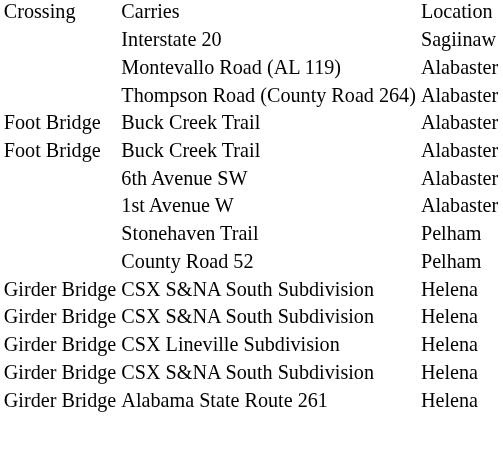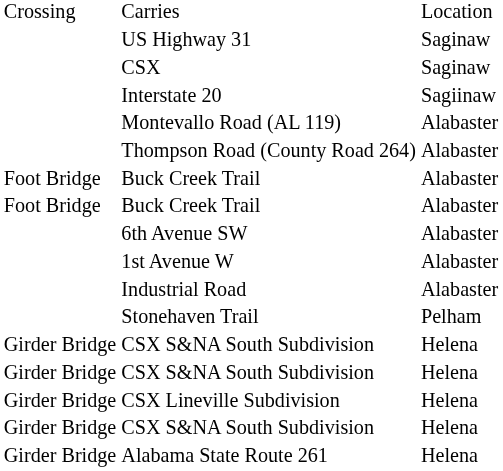 <table>
 <tr>
 <td>Crossing</td>
 <td>Carries</td>
 <td>Location</td>
+</tr>
+<tr>
+<td></td>
+<td>US Highway 31</td>
+<td>Saginaw</td>
+</tr>
+<tr>
+<td></td>
+<td>CSX</td>
+<td>Saginaw</td>
 </tr>
 <tr>
 <td></td>
 <td>Interstate 20</td>
 <td>Sagiinaw</td>
 </tr>
 <tr>
 <td></td>
 <td>Montevallo Road (AL 119)</td>
 <td>Alabaster</td>
 </tr>
 <tr>
 <td></td>
 <td>Thompson Road (County Road 264)</td>
 <td>Alabaster</td>
 </tr>
 <tr>
 <td>Foot Bridge</td>
 <td>Buck Creek Trail</td>
 <td>Alabaster</td>
 </tr>
 <tr>
 <td>Foot Bridge</td>
 <td>Buck Creek Trail</td>
 <td>Alabaster</td>
 </tr>
 <tr>
 <td></td>
 <td>6th Avenue SW</td>
 <td>Alabaster</td>
 </tr>
 <tr>
 <td></td>
 <td>1st Avenue W</td>
 <td>Alabaster</td>
 </tr>
 <tr>
 <td></td>
-<td>Stonehaven Trail</td>
-<td>Pelham</td>
+<td>Industrial Road</td>
+<td>Alabaster</td>
 </tr>
 <tr>
 <td></td>
-<td>County Road 52</td>
+<td>Stonehaven Trail</td>
 <td>Pelham</td>
 </tr>
 <tr>
 <td>Girder Bridge</td>
 <td>CSX S&NA South Subdivision</td>
 <td>Helena</td>
 </tr>
 <tr>
 <td>Girder Bridge</td>
 <td>CSX S&NA South Subdivision</td>
 <td>Helena</td>
 </tr>
 <tr>
 <td>Girder Bridge</td>
 <td>CSX Lineville Subdivision</td>
 <td>Helena</td>
 </tr>
 <tr>
 <td>Girder Bridge</td>
 <td>CSX S&NA South Subdivision</td>
 <td>Helena</td>
 </tr>
 <tr>
 <td>Girder Bridge</td>
 <td>Alabama State Route 261</td>
 <td>Helena</td>
 </tr>
 </table>
